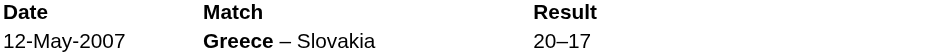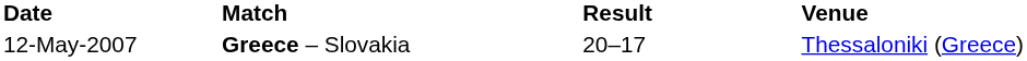 <table>
 <tr>
 <td width="150"><strong>Date</strong></td>
 <td width="250"><strong>Match</strong></td>
 <td width="150"><strong>Result</strong></td>
+<td width="250"><strong>Venue</strong></td>
 </tr>
 <tr>
 <td>12-May-2007</td>
 <td><strong>Greece</strong> – Slovakia</td>
 <td>20–17</td>
+<td><a href='#'>Thessaloniki</a> (<a href='#'>Greece</a>)</td>
 </tr>
 </table>
